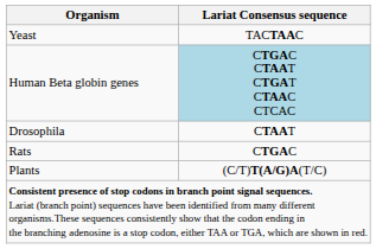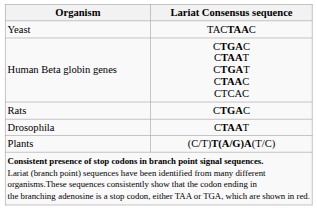 <table class="wikitable"  style="margin:1em auto;">
 <tr>
 <th>Organism</th>
 <th>Lariat Consensus sequence</th>
 </tr>
 <tr>
 <td>Yeast</td>
 <td style="text-align:center;">TAC<span><strong>TAA</strong></span>C</td>
 </tr>
 <tr>
 <td>Human Beta globin genes</td>
-<td style="background: lightblue; text-align:center;">C<span><strong>TGA</strong></span>C<br>C<span><strong>TAA</strong></span>T<br>C<span><strong>TGA</strong></span>T<br>C<span><strong>TAA</strong></span>C<br>CTCAC</td>
+<td style="text-align:center;">C<span><strong>TGA</strong></span>C<br>C<span><strong>TAA</strong></span>T<br>C<span><strong>TGA</strong></span>T<br>C<span><strong>TAA</strong></span>C<br>CTCAC</td>
+</tr>
+<tr>
+<td>Rats</td>
+<td style="text-align:center;">C<span><strong>TGA</strong></span>C</td>
 </tr>
 <tr>
 <td>Drosophila</td>
 <td style="text-align:center;">C<span><strong>TAA</strong></span>T</td>
-</tr>
-<tr>
-<td>Rats</td>
-<td style="text-align:center;">C<span><strong>TGA</strong></span>C</td>
 </tr>
 <tr>
 <td>Plants</td>
 <td style="text-align:center;">(C/T)<span><strong>T(A/G)A</strong></span>(T/C)</td>
 </tr>
 <tr>
 <td colspan="2"><strong><small>Consistent presence of stop codons in branch point signal sequences.</small></strong><br><small>Lariat (branch point) sequences have been identified from many different</small><br><small>organisms.</small><small>These sequences consistently show that the codon ending in</small><br><small>the branching</small> <small>adenosine is a stop codon, either TAA or TGA, which are shown in red.</small></td>
 </tr>
 </table>
